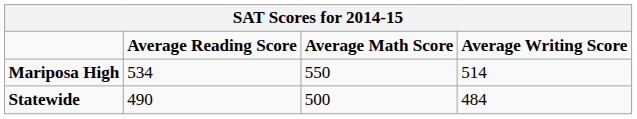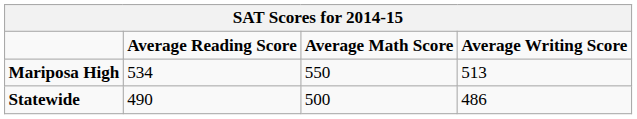 <table class="wikitable">
 <tr>
 <th colspan="4"><strong>SAT Scores for 2014-15</strong></th>
 </tr>
 <tr>
 <td></td>
 <td><strong>Average Reading Score</strong></td>
 <td><strong>Average Math Score</strong></td>
 <td><strong>Average Writing Score</strong></td>
 </tr>
 <tr>
 <td><strong>Mariposa High</strong></td>
 <td>534</td>
 <td>550</td>
-<td>514</td>
+<td>513</td>
 </tr>
 <tr>
 <td><strong>Statewide</strong></td>
 <td>490</td>
 <td>500</td>
-<td>484</td>
+<td>486</td>
 </tr>
 </table>
